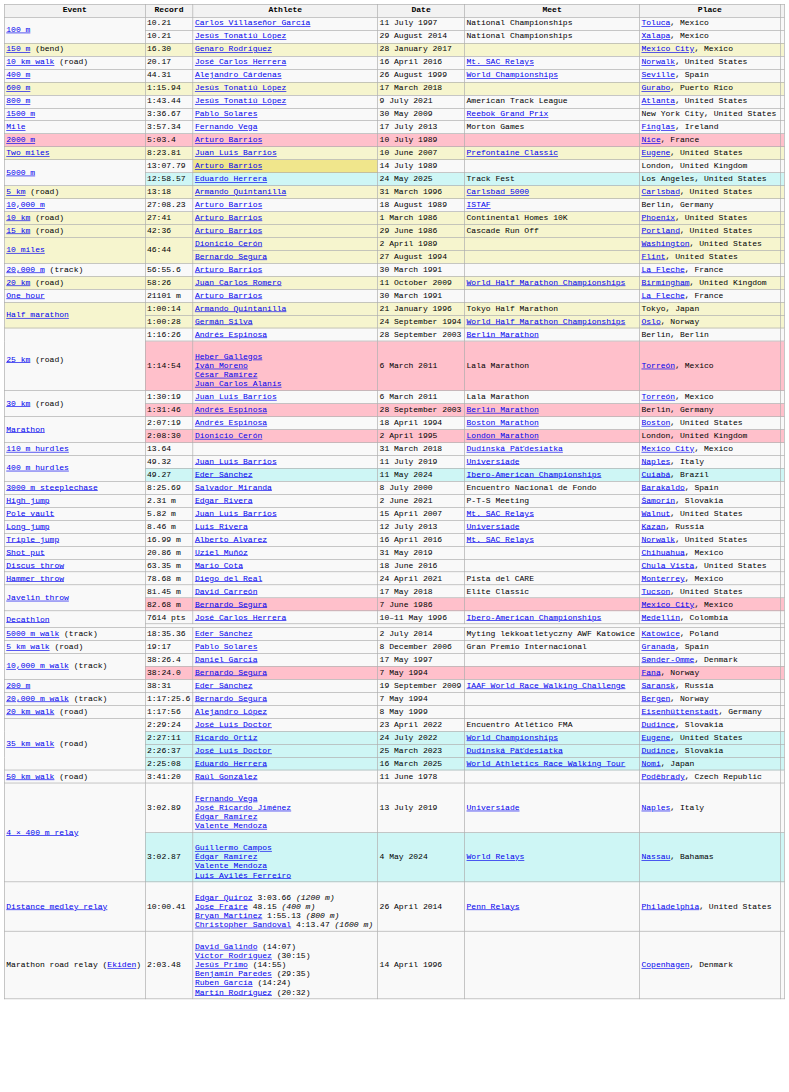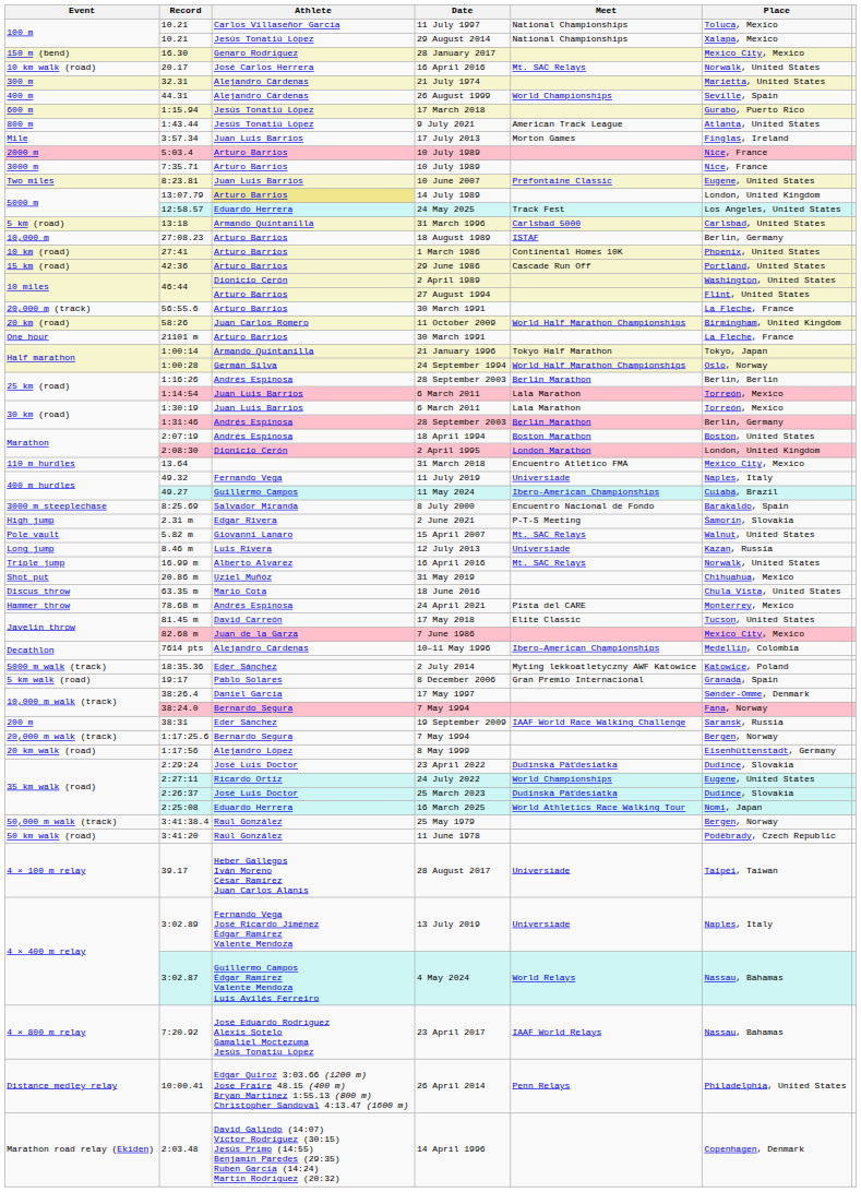 <table class="wikitable" style="font-size:95%; width: 95%;">
 <tr>
 <th>Event</th>
 <th>Record</th>
 <th>Athlete</th>
 <th>Date</th>
 <th>Meet</th>
 <th>Place</th>
 <th></th>
 </tr>
 <tr>
 <td rowspan=2><a href='#'>100 m</a></td>
 <td>10.21 </td>
 <td><a href='#'>Carlos Villaseñor García</a></td>
 <td>11 July 1997</td>
 <td>National Championships</td>
 <td><a href='#'>Toluca</a>, Mexico</td>
 <td></td>
 </tr>
 <tr>
 <td>10.21 </td>
 <td><a href='#'>Jesús Tonatiú López</a></td>
 <td>29 August 2014</td>
 <td>National Championships</td>
 <td><a href='#'>Xalapa</a>, Mexico</td>
 <td></td>
 </tr>
 <tr style="background:#f6F5CE;">
 <td><a href='#'>150 m</a> (bend)</td>
 <td>16.30  </td>
 <td><a href='#'>Genaro Rodríguez</a></td>
 <td>28 January 2017</td>
 <td></td>
 <td><a href='#'>Mexico City</a>, Mexico</td>
 <td></td>
 </tr>
 <tr>
 <td><a href='#'>10 km walk</a> (road)</td>
 <td>20.17 </td>
 <td><a href='#'>José Carlos Herrera</a></td>
 <td>16 April 2016</td>
 <td><a href='#'>Mt. SAC Relays</a></td>
 <td><a href='#'>Norwalk</a>, United States</td>
 <td></td>
 </tr>
+<tr style="background:#f6F5CE;">
+<td><a href='#'>300 m</a></td>
+<td>32.31</td>
+<td><a href='#'>Alejandro Cárdenas</a></td>
+<td>21 July 1974</td>
+<td></td>
+<td><a href='#'>Marietta</a>, United States</td>
+<td></td>
+</tr>
 <tr>
 <td><a href='#'>400 m</a></td>
 <td>44.31</td>
 <td><a href='#'>Alejandro Cárdenas</a></td>
 <td>26 August 1999</td>
 <td><a href='#'>World Championships</a></td>
 <td><a href='#'>Seville</a>, Spain</td>
 <td></td>
 </tr>
 <tr style="background:#f6F5CE;">
 <td><a href='#'>600 m</a></td>
 <td>1:15.94</td>
 <td><a href='#'>Jesús Tonatiú López</a></td>
 <td>17 March 2018</td>
 <td></td>
 <td><a href='#'>Gurabo</a>, Puerto Rico</td>
 <td></td>
 </tr>
 <tr>
 <td><a href='#'>800 m</a></td>
 <td>1:43.44</td>
 <td><a href='#'>Jesús Tonatiú López</a></td>
 <td>9 July 2021</td>
 <td>American Track League</td>
 <td><a href='#'>Atlanta</a>, United States</td>
 <td></td>
 </tr>
 <tr>
-<td><a href='#'>1500 m</a></td>
-<td>3:36.67</td>
-<td><a href='#'>Pablo Solares</a></td>
-<td>30 May 2009</td>
-<td><a href='#'>Reebok Grand Prix</a></td>
-<td>New York City, United States</td>
-<td></td>
-</tr>
-<tr>
 <td><a href='#'>Mile</a></td>
 <td>3:57.34</td>
-<td><a href='#'>Fernando Vega</a></td>
+<td><a href='#'>Juan Luis Barrios</a></td>
 <td>17 July 2013</td>
 <td>Morton Games</td>
 <td><a href='#'>Finglas</a>, Ireland</td>
 <td></td>
 </tr>
 <tr style="background:pink">
 <td><a href='#'>2000 m</a></td>
 <td>5:03.4</td>
+<td><a href='#'>Arturo Barrios</a></td>
+<td>10 July 1989</td>
+<td></td>
+<td><a href='#'>Nice</a>, France</td>
+<td></td>
+</tr>
+<tr>
+<td><a href='#'>3000 m</a></td>
+<td>7:35.71</td>
 <td><a href='#'>Arturo Barrios</a></td>
 <td>10 July 1989</td>
 <td></td>
 <td><a href='#'>Nice</a>, France</td>
 <td></td>
 </tr>
 <tr style="background:#f6F5CE;">
 <td><a href='#'>Two miles</a></td>
 <td>8:23.81</td>
 <td><a href='#'>Juan Luis Barrios</a></td>
 <td>10 June 2007</td>
 <td><a href='#'>Prefontaine Classic</a></td>
 <td><a href='#'>Eugene</a>, United States</td>
 <td></td>
 </tr>
 <tr>
 <td rowspan=2><a href='#'>5000 m</a></td>
 <td>13:07.79</td>
 <td style="background: khaki;"><a href='#'>Arturo Barrios</a></td>
 <td>14 July 1989</td>
 <td></td>
 <td>London, United Kingdom</td>
 <td></td>
 </tr>
 <tr bgcolor=#CEF6F5>
 <td>12:58.57</td>
 <td><a href='#'>Eduardo Herrera</a></td>
 <td>24 May 2025</td>
 <td>Track Fest</td>
 <td>Los Angeles, United States</td>
 <td></td>
 </tr>
 <tr style="background:#f6F5CE;">
 <td><a href='#'>5 km</a> (road)</td>
 <td>13:18</td>
 <td><a href='#'>Armando Quintanilla</a></td>
 <td>31 March 1996</td>
 <td><a href='#'>Carlsbad 5000</a></td>
 <td><a href='#'>Carlsbad</a>, United States</td>
 <td></td>
 </tr>
 <tr>
 <td><a href='#'>10,000 m</a></td>
 <td>27:08.23</td>
 <td><a href='#'>Arturo Barrios</a></td>
 <td>18 August 1989</td>
 <td><a href='#'>ISTAF</a></td>
 <td>Berlin, Germany</td>
 <td></td>
 </tr>
 <tr style="background:#f6F5CE;">
 <td><a href='#'>10 km</a> (road)</td>
 <td>27:41</td>
 <td><a href='#'>Arturo Barrios</a></td>
 <td>1 March 1986</td>
 <td>Continental Homes 10K</td>
 <td><a href='#'>Phoenix</a>, United States</td>
 <td></td>
 </tr>
 <tr style="background:#f6F5CE;">
 <td><a href='#'>15 km</a> (road)</td>
 <td>42:36</td>
 <td><a href='#'>Arturo Barrios</a></td>
 <td>29 June 1986</td>
 <td>Cascade Run Off</td>
 <td><a href='#'>Portland</a>, United States</td>
 <td></td>
 </tr>
 <tr style="background:#f6F5CE;">
 <td rowspan="2"><a href='#'>10 miles</a></td>
 <td rowspan="2">46:44</td>
 <td><a href='#'>Dionicio Cerón</a></td>
 <td>2 April 1989</td>
 <td></td>
 <td><a href='#'>Washington</a>, United States</td>
 <td></td>
 </tr>
 <tr style="background:#f6F5CE;">
-<td><a href='#'>Bernardo Segura</a></td>
+<td><a href='#'>Arturo Barrios</a></td>
 <td>27 August 1994</td>
 <td></td>
 <td><a href='#'>Flint</a>, United States</td>
 <td></td>
 </tr>
 <tr>
 <td><a href='#'>20,000 m</a> (track)</td>
 <td>56:55.6</td>
 <td><a href='#'>Arturo Barrios</a></td>
 <td>30 March 1991</td>
 <td></td>
 <td><a href='#'>La Fleche</a>, France</td>
 <td></td>
 </tr>
 <tr style="background:#f6F5CE;">
 <td><a href='#'>20 km</a> (road)</td>
 <td>58:26</td>
 <td><a href='#'>Juan Carlos Romero</a></td>
 <td>11 October 2009</td>
 <td><a href='#'>World Half Marathon Championships</a></td>
 <td><a href='#'>Birmingham</a>, United Kingdom</td>
 <td></td>
 </tr>
 <tr>
 <td><a href='#'>One hour</a></td>
 <td>21101 m</td>
 <td><a href='#'>Arturo Barrios</a></td>
 <td>30 March 1991</td>
 <td></td>
 <td><a href='#'>La Fleche</a>, France</td>
 <td></td>
 </tr>
 <tr style="background:#f6F5CE;">
 <td rowspan=2><a href='#'>Half marathon</a></td>
 <td>1:00:14 </td>
 <td><a href='#'>Armando Quintanilla</a></td>
 <td>21 January 1996</td>
 <td>Tokyo Half Marathon</td>
 <td>Tokyo, Japan</td>
 <td></td>
 </tr>
 <tr style="background:#f6F5CE;">
 <td>1:00:28</td>
 <td><a href='#'>Germán Silva</a></td>
 <td>24 September 1994</td>
 <td><a href='#'>World Half Marathon Championships</a></td>
 <td><a href='#'>Oslo</a>, Norway</td>
 <td></td>
 </tr>
 <tr>
 <td rowspan=2><a href='#'>25 km</a> (road)</td>
 <td>1:16:26</td>
 <td><a href='#'>Andrés Espinosa</a></td>
 <td>28 September 2003</td>
 <td><a href='#'>Berlin Marathon</a></td>
 <td>Berlin, Berlin</td>
 <td></td>
 </tr>
 <tr style="background:pink">
 <td>1:14:54</td>
-<td><br><a href='#'>Heber Gallegos</a><br><a href='#'>Iván Moreno</a><br><a href='#'>César Ramírez</a><br><a href='#'>Juan Carlos Alanís</a></td>
+<td><a href='#'>Juan Luis Barrios</a></td>
 <td>6 March 2011</td>
 <td>Lala Marathon</td>
 <td><a href='#'>Torreón</a>, Mexico</td>
 <td></td>
 </tr>
 <tr>
 <td rowspan=2><a href='#'>30 km</a> (road)</td>
 <td>1:30:19</td>
 <td><a href='#'>Juan Luis Barrios</a></td>
 <td>6 March 2011</td>
 <td>Lala Marathon</td>
 <td><a href='#'>Torreón</a>, Mexico</td>
 <td></td>
 </tr>
 <tr style="background:pink">
 <td>1:31:46</td>
 <td><a href='#'>Andrés Espinosa</a></td>
 <td>28 September 2003</td>
 <td><a href='#'>Berlin Marathon</a></td>
 <td>Berlin, Germany</td>
 <td></td>
 </tr>
 <tr>
 <td rowspan=2><a href='#'>Marathon</a></td>
 <td>2:07:19 </td>
 <td><a href='#'>Andrés Espinosa</a></td>
 <td>18 April 1994</td>
 <td><a href='#'>Boston Marathon</a></td>
 <td><a href='#'>Boston</a>, United States</td>
 <td></td>
 </tr>
 <tr style="background:pink">
 <td>2:08:30</td>
 <td><a href='#'>Dionicio Cerón</a></td>
 <td>2 April 1995</td>
 <td><a href='#'>London Marathon</a></td>
 <td>London, United Kingdom</td>
 <td></td>
 </tr>
 <tr>
 <td><a href='#'>110 m hurdles</a></td>
 <td>13.64  </td>
 <td></td>
 <td>31 March 2018</td>
-<td><a href='#'>Dudinská Päťdesiatka</a></td>
+<td>Encuentro Atlético FMA</td>
 <td><a href='#'>Mexico City</a>, Mexico</td>
 <td></td>
 </tr>
 <tr>
 <td rowspan=2><a href='#'>400 m hurdles</a></td>
 <td>49.32</td>
-<td><a href='#'>Juan Luis Barrios</a></td>
+<td><a href='#'>Fernando Vega</a></td>
 <td>11 July 2019</td>
 <td><a href='#'>Universiade</a></td>
 <td><a href='#'>Naples</a>, Italy</td>
 <td></td>
 </tr>
 <tr bgcolor=#CEF6F5>
 <td>49.27</td>
-<td><a href='#'>Eder Sánchez</a></td>
+<td><a href='#'>Guillermo Campos</a></td>
 <td>11 May 2024</td>
 <td><a href='#'>Ibero-American Championships</a></td>
 <td><a href='#'>Cuiabá</a>, Brazil</td>
 <td></td>
 </tr>
 <tr>
 <td><a href='#'>3000 m steeplechase</a></td>
 <td>8:25.69</td>
 <td><a href='#'>Salvador Miranda</a></td>
 <td>8 July 2000</td>
 <td>Encuentro Nacional de Fondo</td>
 <td><a href='#'>Barakaldo</a>, Spain</td>
 <td></td>
 </tr>
 <tr>
 <td><a href='#'>High jump</a></td>
 <td>2.31 m</td>
 <td><a href='#'>Edgar Rivera</a></td>
 <td>2 June 2021</td>
 <td>P-T-S Meeting</td>
 <td><a href='#'>Šamorín</a>, Slovakia</td>
 <td></td>
 </tr>
 <tr>
 <td><a href='#'>Pole vault</a></td>
 <td>5.82 m</td>
-<td><a href='#'>Juan Luis Barrios</a></td>
+<td><a href='#'>Giovanni Lanaro</a></td>
 <td>15 April 2007</td>
 <td><a href='#'>Mt. SAC Relays</a></td>
 <td><a href='#'>Walnut</a>, United States</td>
 <td></td>
 </tr>
 <tr>
 <td><a href='#'>Long jump</a></td>
 <td>8.46 m </td>
 <td><a href='#'>Luis Rivera</a></td>
 <td>12 July 2013</td>
 <td><a href='#'>Universiade</a></td>
 <td><a href='#'>Kazan</a>, Russia</td>
 <td></td>
 </tr>
 <tr>
 <td><a href='#'>Triple jump</a></td>
 <td>16.99 m </td>
 <td><a href='#'>Alberto Alvarez</a></td>
 <td>16 April 2016</td>
 <td><a href='#'>Mt. SAC Relays</a></td>
 <td><a href='#'>Norwalk</a>, United States</td>
 <td></td>
 </tr>
 <tr>
 <td><a href='#'>Shot put</a></td>
 <td>20.86 m</td>
 <td><a href='#'>Uziel Muñóz</a></td>
 <td>31 May 2019</td>
 <td></td>
 <td><a href='#'>Chihuahua</a>, Mexico</td>
 <td></td>
 </tr>
 <tr>
 <td><a href='#'>Discus throw</a></td>
 <td>63.35 m</td>
 <td><a href='#'>Mario Cota</a></td>
 <td>18 June 2016</td>
 <td></td>
 <td><a href='#'>Chula Vista</a>, United States</td>
 <td></td>
 </tr>
 <tr>
 <td><a href='#'>Hammer throw</a></td>
 <td>78.68 m </td>
-<td><a href='#'>Diego del Real</a></td>
+<td><a href='#'>Andrés Espinosa</a></td>
 <td>24 April 2021</td>
 <td>Pista del CARE</td>
 <td><a href='#'>Monterrey</a>, Mexico</td>
 <td></td>
 </tr>
 <tr>
 <td rowspan=2><a href='#'>Javelin throw</a></td>
 <td>81.45 m</td>
 <td><a href='#'>David Carreón</a></td>
 <td>17 May 2018</td>
 <td>Elite Classic</td>
 <td><a href='#'>Tucson</a>, United States</td>
 <td></td>
 </tr>
 <tr style="background:pink">
 <td>82.68 m </td>
-<td><a href='#'>Bernardo Segura</a></td>
+<td><a href='#'>Juan de la Garza</a></td>
 <td>7 June 1986</td>
 <td></td>
 <td><a href='#'>Mexico City</a>, Mexico</td>
 <td></td>
 </tr>
 <tr>
 <td rowspan=2><a href='#'>Decathlon</a></td>
 <td>7614 pts </td>
-<td><a href='#'>José Carlos Herrera</a></td>
+<td><a href='#'>Alejandro Cárdenas</a></td>
 <td>10–11 May 1996</td>
 <td><a href='#'>Ibero-American Championships</a></td>
 <td><a href='#'>Medellín</a>, Colombia</td>
 <td></td>
 </tr>
 <tr>
 <td colspan=5></td>
 <td></td>
 </tr>
 <tr>
 <td><a href='#'>5000 m walk</a> (track)</td>
 <td>18:35.36</td>
 <td><a href='#'>Eder Sánchez</a></td>
 <td>2 July 2014</td>
 <td>Myting lekkoatletyczny AWF Katowice</td>
 <td><a href='#'>Katowice</a>, Poland</td>
 <td></td>
 </tr>
 <tr>
 <td><a href='#'>5 km walk</a> (road)</td>
 <td>19:17</td>
 <td><a href='#'>Pablo Solares</a></td>
 <td>8 December 2006</td>
 <td>Gran Premio Internacional</td>
 <td><a href='#'>Granada</a>, Spain</td>
 <td></td>
 </tr>
 <tr>
 <td rowspan=2><a href='#'>10,000 m walk</a> (track)</td>
 <td>38:26.4</td>
 <td><a href='#'>Daniel García</a></td>
 <td>17 May 1997</td>
 <td></td>
 <td><a href='#'>Sønder-Omme</a>, Denmark</td>
 <td></td>
 </tr>
 <tr style="background:pink">
 <td>38:24.0</td>
 <td><a href='#'>Bernardo Segura</a></td>
 <td>7 May 1994</td>
 <td></td>
 <td><a href='#'>Fana</a>, Norway</td>
 <td></td>
 </tr>
 <tr>
 <td><a href='#'>200 m</a></td>
 <td>38:31</td>
 <td><a href='#'>Eder Sánchez</a></td>
 <td>19 September 2009</td>
 <td><a href='#'>IAAF World Race Walking Challenge</a></td>
 <td><a href='#'>Saransk</a>, Russia</td>
 <td></td>
 </tr>
 <tr>
 <td><a href='#'>20,000 m walk</a> (track)</td>
 <td>1:17:25.6</td>
 <td><a href='#'>Bernardo Segura</a></td>
 <td>7 May 1994</td>
 <td></td>
 <td><a href='#'>Bergen</a>, Norway</td>
 <td></td>
 </tr>
 <tr>
 <td><a href='#'>20 km walk</a> (road)</td>
 <td>1:17:56</td>
 <td><a href='#'>Alejandro López</a></td>
 <td>8 May 1999</td>
 <td></td>
 <td><a href='#'>Eisenhüttenstadt</a>, Germany</td>
 <td></td>
 </tr>
 <tr>
 <td rowspan=4><a href='#'>35 km walk</a> (road)</td>
 <td>2:29:24</td>
 <td><a href='#'>José Luis Doctor</a></td>
 <td>23 April 2022</td>
-<td>Encuentro Atlético FMA</td>
+<td><a href='#'>Dudinská Päťdesiatka</a></td>
 <td><a href='#'>Dudince</a>, Slovakia</td>
 <td></td>
 </tr>
 <tr bgcolor=#CEF6F5>
 <td>2:27:11</td>
 <td><a href='#'>Ricardo Ortiz</a></td>
 <td>24 July 2022</td>
 <td><a href='#'>World Championships</a></td>
 <td><a href='#'>Eugene</a>, United States</td>
 <td></td>
 </tr>
 <tr bgcolor="#CEF6F5">
 <td>2:26:37</td>
 <td><a href='#'>José Luis Doctor</a></td>
 <td>25 March 2023</td>
 <td><a href='#'>Dudinská Päťdesiatka</a></td>
 <td><a href='#'>Dudince</a>, Slovakia</td>
 <td></td>
 </tr>
 <tr bgcolor="#CEF6F5">
 <td>2:25:08</td>
 <td><a href='#'>Eduardo Herrera</a></td>
 <td>16 March 2025</td>
 <td><a href='#'>World Athletics Race Walking Tour</a></td>
 <td><a href='#'>Nomi</a>, Japan</td>
 <td></td>
 </tr>
 <tr>
+<td><a href='#'>50,000 m walk</a> (track)</td>
+<td>3:41:38.4</td>
+<td><a href='#'>Raúl González</a></td>
+<td>25 May 1979</td>
+<td></td>
+<td><a href='#'>Bergen</a>, Norway</td>
+<td></td>
+</tr>
+<tr>
 <td><a href='#'>50 km walk</a> (road)</td>
 <td>3:41:20</td>
 <td><a href='#'>Raúl González</a></td>
 <td>11 June 1978</td>
 <td></td>
 <td><a href='#'>Poděbrady</a>, Czech Republic</td>
+<td></td>
+</tr>
+<tr>
+<td><a href='#'>4 × 100 m relay</a></td>
+<td>39.17</td>
+<td><br><a href='#'>Heber Gallegos</a><br><a href='#'>Iván Moreno</a><br><a href='#'>César Ramírez</a><br><a href='#'>Juan Carlos Alanís</a></td>
+<td>28 August 2017</td>
+<td><a href='#'>Universiade</a></td>
+<td><a href='#'>Taipei</a>, Taiwan</td>
 <td></td>
 </tr>
 <tr>
 <td rowspan=2><a href='#'>4 × 400 m relay</a></td>
 <td>3:02.89</td>
 <td><br><a href='#'>Fernando Vega</a><br><a href='#'>José Ricardo Jiménez</a><br><a href='#'>Édgar Ramírez</a><br><a href='#'>Valente Mendoza</a></td>
 <td>13 July 2019</td>
 <td><a href='#'>Universiade</a></td>
 <td><a href='#'>Naples</a>, Italy</td>
 <td></td>
 </tr>
 <tr bgcolor=#CEF6F5>
 <td>3:02.87</td>
 <td><br><a href='#'>Guillermo Campos</a><br><a href='#'>Édgar Ramírez</a><br><a href='#'>Valente Mendoza</a><br><a href='#'>Luis Avilés Ferreiro</a></td>
 <td>4 May 2024</td>
 <td><a href='#'>World Relays</a></td>
+<td><a href='#'>Nassau</a>, Bahamas</td>
+<td></td>
+</tr>
+<tr>
+<td><a href='#'>4 × 800 m relay</a></td>
+<td>7:20.92</td>
+<td><br><a href='#'>José Eduardo Rodríguez</a><br><a href='#'>Alexis Sotelo</a><br><a href='#'>Gamaliel Moctezuma</a><br><a href='#'>Jesús Tonatiu López</a></td>
+<td>23 April 2017</td>
+<td><a href='#'>IAAF World Relays</a></td>
 <td><a href='#'>Nassau</a>, Bahamas</td>
 <td></td>
 </tr>
 <tr>
 <td><a href='#'>Distance medley relay</a></td>
 <td>10:00.41</td>
 <td><br><a href='#'>Edgar Quiroz</a> 3:03.66 <em>(1200 m)</em><br><a href='#'>Jose Fraire</a> 48.15 <em>(400 m)</em><br><a href='#'>Bryan Martinez</a> 1:55.13 <em>(800 m)</em><br><a href='#'>Christopher Sandoval</a> 4:13.47 <em>(1600 m)</em></td>
 <td>26 April 2014</td>
 <td><a href='#'>Penn Relays</a></td>
 <td><a href='#'>Philadelphia</a>, United States</td>
 <td></td>
 </tr>
 <tr>
 <td>Marathon road relay (<a href='#'>Ekiden</a>)</td>
 <td>2:03.48</td>
 <td><br><a href='#'>David Galindo</a> (14:07)<br><a href='#'>Víctor Rodríguez</a> (30:15)<br><a href='#'>Jesús Primo</a> (14:55)<br><a href='#'>Benjamín Paredes</a> (29:35)<br><a href='#'>Ruben García</a> (14:24)<br><a href='#'>Martín Rodríguez</a> (20:32)</td>
 <td>14 April 1996</td>
 <td></td>
 <td><a href='#'>Copenhagen</a>, Denmark</td>
 <td></td>
 </tr>
 </table>
